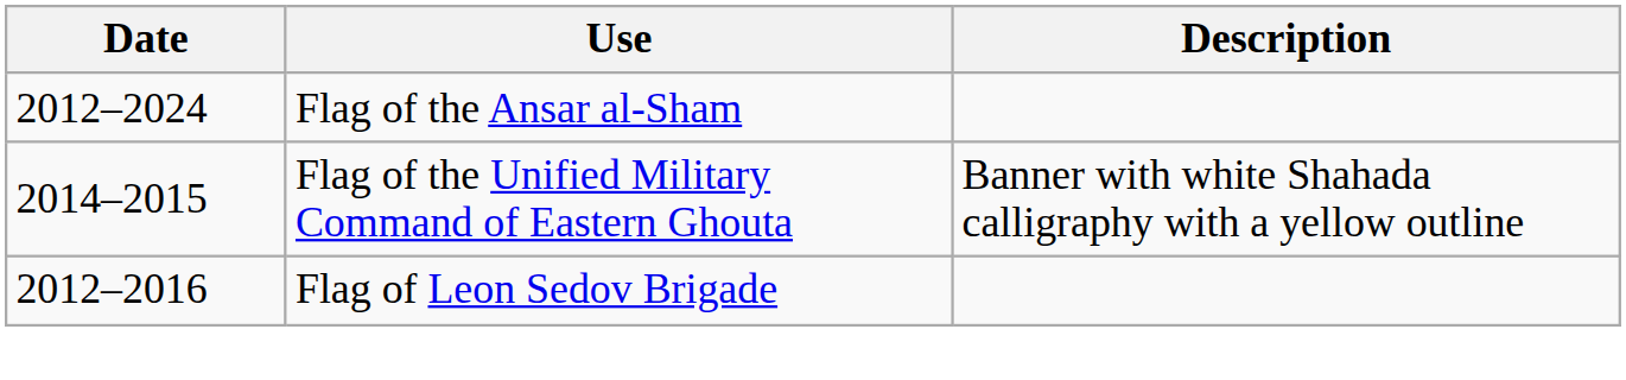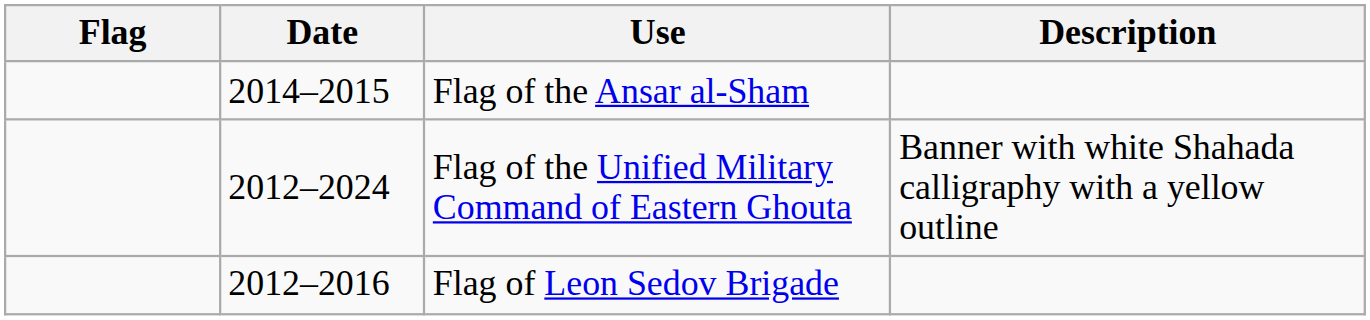 <table class="wikitable">
 <tr>
+<th style="width:110px;">Flag</th>
 <th style="width:100px;">Date</th>
 <th style="width:250px;">Use</th>
 <th style="width:250px;">Description</th>
 </tr>
 <tr>
-<td>2012–2024</td>
+<td></td>
+<td>2014–2015</td>
 <td>Flag of the <a href='#'>Ansar al-Sham</a></td>
 <td></td>
 </tr>
 <tr>
-<td>2014–2015</td>
+<td></td>
+<td>2012–2024</td>
 <td>Flag of the <a href='#'>Unified Military Command of Eastern Ghouta</a></td>
 <td>Banner with white Shahada calligraphy with a yellow outline</td>
 </tr>
 <tr>
+<td></td>
 <td>2012‒2016</td>
 <td>Flag of <a href='#'>Leon Sedov Brigade</a></td>
 <td></td>
 </tr>
 </table>
